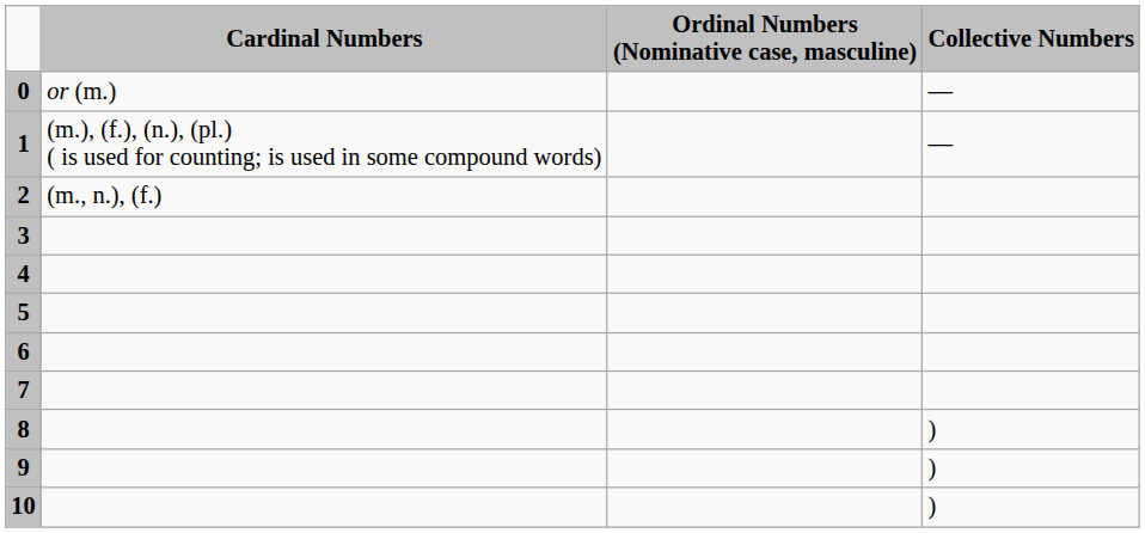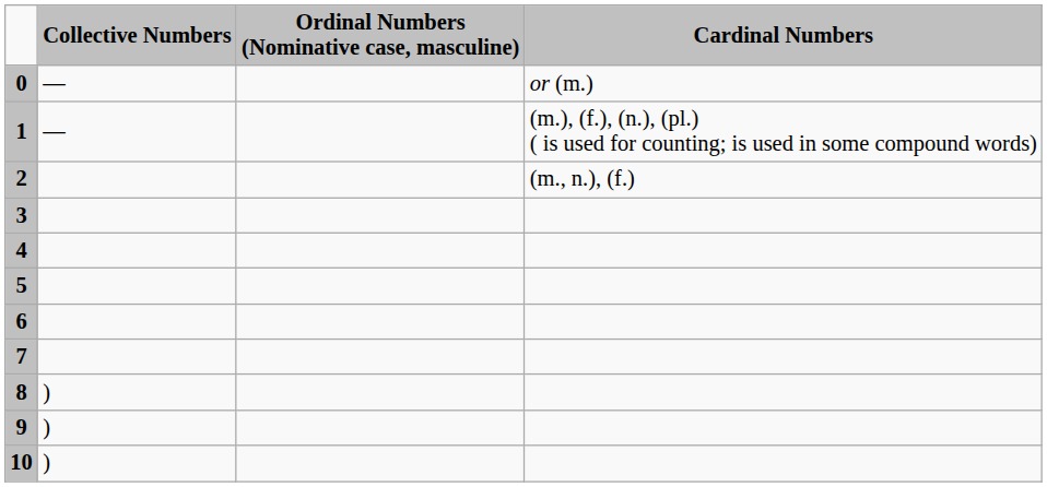 <table class="wikitable">
 <tr>
 <td></td>
+<th style="background:#C0C0C0">Collective Numbers</th>
+<th style="background:#C0C0C0">Ordinal Numbers<br>(Nominative case, masculine)</th>
 <th style="background:#C0C0C0">Cardinal Numbers</th>
-<th style="background:#C0C0C0">Ordinal Numbers<br>(Nominative case, masculine)</th>
-<th style="background:#C0C0C0">Collective Numbers</th>
 </tr>
 <tr>
 <th style="background:#C0C0C0">0</th>
+<td>—</td>
+<td></td>
 <td> <em>or</em>  (m.)</td>
-<td></td>
-<td>—</td>
 </tr>
 <tr>
 <th style="background:#C0C0C0">1</th>
+<td>—</td>
+<td></td>
 <td> (m.),  (f.),  (n.),  (pl.)<br>( is used for counting;  is used in some compound words)</td>
-<td></td>
-<td>—</td>
 </tr>
 <tr>
 <th style="background:#C0C0C0">2</th>
-<td> (m., n.),  (f.)</td>
 <td></td>
 <td></td>
+<td> (m., n.),  (f.)</td>
 </tr>
 <tr>
 <th style="background:#C0C0C0">3</th>
 <td></td>
 <td></td>
 <td></td>
 </tr>
 <tr>
 <th style="background:#C0C0C0">4</th>
 <td></td>
 <td></td>
 <td></td>
 </tr>
 <tr>
 <th style="background:#C0C0C0">5</th>
 <td></td>
 <td></td>
 <td></td>
 </tr>
 <tr>
 <th style="background:#C0C0C0">6</th>
 <td></td>
 <td></td>
 <td></td>
 </tr>
 <tr>
 <th style="background:#C0C0C0">7</th>
 <td></td>
 <td></td>
 <td></td>
 </tr>
 <tr>
 <th style="background:#C0C0C0">8</th>
+<td>)</td>
 <td></td>
 <td></td>
-<td>)</td>
 </tr>
 <tr>
 <th style="background:#C0C0C0">9</th>
+<td>)</td>
 <td></td>
 <td></td>
-<td>)</td>
 </tr>
 <tr>
 <th style="background:#C0C0C0">10</th>
+<td>)</td>
 <td></td>
 <td></td>
-<td>)</td>
 </tr>
 </table>
